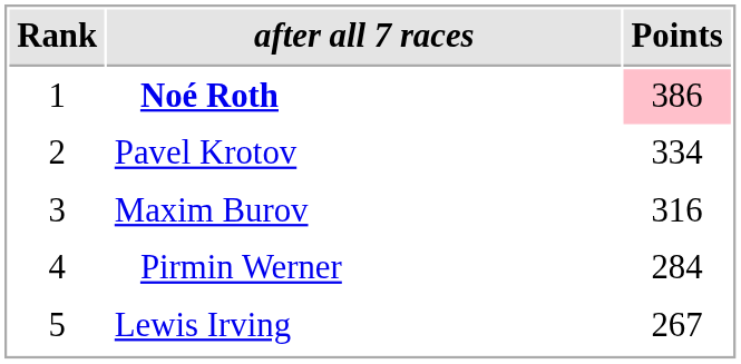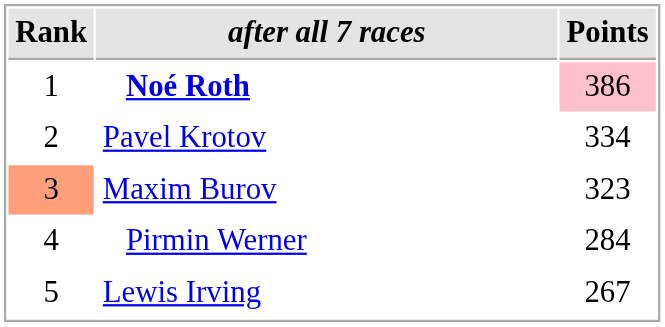 <table cellspacing="1" cellpadding="3" style="border:1px solid #aaa; font-size:86%;">
 <tr style="background:#e4e4e4;">
 <th style="border-bottom:1px solid #aaa; width:10px;">Rank</th>
 <th style="border-bottom:1px solid #aaa; width:200px;"><em>after all 7 races</em></th>
 <th style="border-bottom:1px solid #aaa; width:20px;">Points</th>
 </tr>
 <tr>
 <td align=center>1</td>
 <td><strong>   <a href='#'>Noé Roth</a></strong></td>
 <td align=center style="background: pink;">386</td>
 </tr>
 <tr>
 <td align=center>2</td>
 <td> <a href='#'>Pavel Krotov</a></td>
 <td align=center>334</td>
 </tr>
 <tr>
-<td align=center>3</td>
+<td align=center style="background: lightsalmon;">3</td>
 <td> <a href='#'>Maxim Burov</a></td>
-<td align=center>316</td>
+<td align=center>323</td>
 </tr>
 <tr>
 <td align=center>4</td>
 <td>   <a href='#'>Pirmin Werner</a></td>
 <td align=center>284</td>
 </tr>
 <tr>
 <td align=center>5</td>
 <td> <a href='#'>Lewis Irving</a></td>
 <td align=center>267</td>
 </tr>
 </table>
